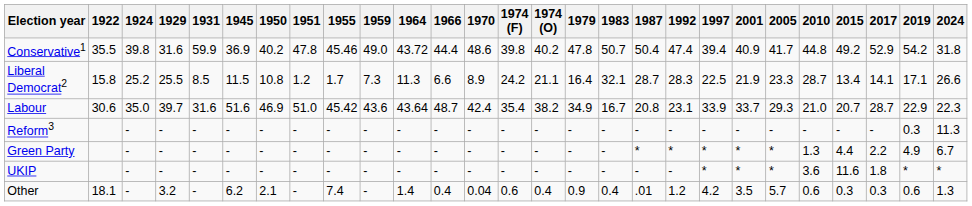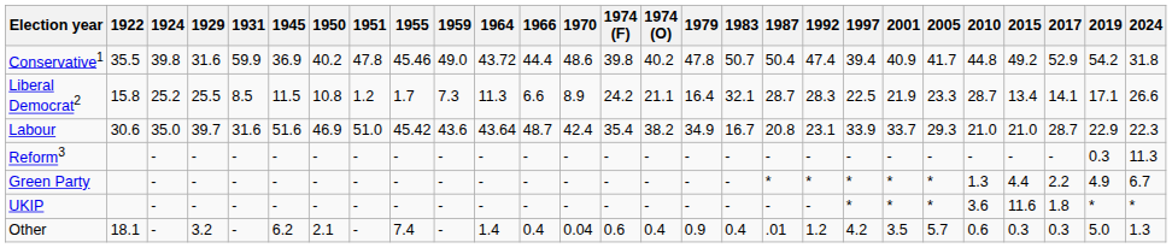 <table class="wikitable">
 <tr>
 <th>Election year</th>
 <th>1922</th>
 <th>1924</th>
 <th>1929</th>
 <th>1931</th>
 <th>1945</th>
 <th>1950</th>
 <th>1951</th>
 <th>1955</th>
 <th>1959</th>
 <th>1964</th>
 <th>1966</th>
 <th>1970</th>
 <th>1974 (F)</th>
 <th>1974 (O)</th>
 <th>1979</th>
 <th>1983</th>
 <th>1987</th>
 <th>1992</th>
 <th>1997</th>
 <th>2001</th>
 <th>2005</th>
 <th>2010</th>
 <th>2015</th>
 <th>2017</th>
 <th>2019</th>
 <th>2024</th>
 </tr>
 <tr>
 <td><a href='#'>Conservative</a><sup>1</sup></td>
 <td>35.5</td>
 <td>39.8</td>
 <td>31.6</td>
 <td>59.9</td>
 <td>36.9</td>
 <td>40.2</td>
 <td>47.8</td>
 <td>45.46</td>
 <td>49.0</td>
 <td>43.72</td>
 <td>44.4</td>
 <td>48.6</td>
 <td>39.8</td>
 <td>40.2</td>
 <td>47.8</td>
 <td>50.7</td>
 <td>50.4</td>
 <td>47.4</td>
 <td>39.4</td>
 <td>40.9</td>
 <td>41.7</td>
 <td>44.8</td>
 <td>49.2</td>
 <td>52.9</td>
 <td>54.2</td>
 <td>31.8</td>
 </tr>
 <tr>
 <td><a href='#'>Liberal Democrat</a><sup>2</sup></td>
 <td>15.8</td>
 <td>25.2</td>
 <td>25.5</td>
 <td>8.5</td>
 <td>11.5</td>
 <td>10.8</td>
 <td>1.2</td>
 <td>1.7</td>
 <td>7.3</td>
 <td>11.3</td>
 <td>6.6</td>
 <td>8.9</td>
 <td>24.2</td>
 <td>21.1</td>
 <td>16.4</td>
 <td>32.1</td>
 <td>28.7</td>
 <td>28.3</td>
 <td>22.5</td>
 <td>21.9</td>
 <td>23.3</td>
 <td>28.7</td>
 <td>13.4</td>
 <td>14.1</td>
 <td>17.1</td>
 <td>26.6</td>
 </tr>
 <tr>
 <td><a href='#'>Labour</a></td>
 <td>30.6</td>
 <td>35.0</td>
 <td>39.7</td>
 <td>31.6</td>
 <td>51.6</td>
 <td>46.9</td>
 <td>51.0</td>
 <td>45.42</td>
 <td>43.6</td>
 <td>43.64</td>
 <td>48.7</td>
 <td>42.4</td>
 <td>35.4</td>
 <td>38.2</td>
 <td>34.9</td>
 <td>16.7</td>
 <td>20.8</td>
 <td>23.1</td>
 <td>33.9</td>
 <td>33.7</td>
 <td>29.3</td>
 <td>21.0</td>
-<td>20.7</td>
+<td>21.0</td>
 <td>28.7</td>
 <td>22.9</td>
 <td>22.3</td>
 </tr>
 <tr>
 <td><a href='#'>Reform</a><sup>3</sup></td>
 <td></td>
 <td>-</td>
 <td>-</td>
 <td>-</td>
 <td>-</td>
 <td>-</td>
 <td>-</td>
 <td>-</td>
 <td>-</td>
 <td>-</td>
 <td>-</td>
 <td>-</td>
 <td>-</td>
 <td>-</td>
 <td>-</td>
 <td>-</td>
 <td>-</td>
 <td>-</td>
 <td>-</td>
 <td>-</td>
 <td>-</td>
 <td>-</td>
 <td>-</td>
 <td>-</td>
 <td>0.3</td>
 <td>11.3</td>
 </tr>
 <tr>
 <td><a href='#'>Green Party</a></td>
 <td></td>
 <td>-</td>
 <td>-</td>
 <td>-</td>
 <td>-</td>
 <td>-</td>
 <td>-</td>
 <td>-</td>
 <td>-</td>
 <td>-</td>
 <td>-</td>
 <td>-</td>
 <td>-</td>
 <td>-</td>
 <td>-</td>
 <td>-</td>
 <td>*</td>
 <td>*</td>
 <td>*</td>
 <td>*</td>
 <td>*</td>
 <td>1.3</td>
 <td>4.4</td>
 <td>2.2</td>
 <td>4.9</td>
 <td>6.7</td>
 </tr>
 <tr>
 <td><a href='#'>UKIP</a></td>
 <td></td>
 <td>-</td>
 <td>-</td>
 <td>-</td>
 <td>-</td>
 <td>-</td>
 <td>-</td>
 <td>-</td>
 <td>-</td>
 <td>-</td>
 <td>-</td>
 <td>-</td>
 <td>-</td>
 <td>-</td>
 <td>-</td>
 <td>-</td>
 <td>-</td>
 <td>-</td>
 <td>*</td>
 <td>*</td>
 <td>*</td>
 <td>3.6</td>
 <td>11.6</td>
 <td>1.8</td>
 <td>*</td>
 <td>*</td>
 </tr>
 <tr>
 <td>Other</td>
 <td>18.1</td>
 <td>-</td>
 <td>3.2</td>
 <td>-</td>
 <td>6.2</td>
 <td>2.1</td>
 <td>-</td>
 <td>7.4</td>
 <td>-</td>
 <td>1.4</td>
 <td>0.4</td>
 <td>0.04</td>
 <td>0.6</td>
 <td>0.4</td>
 <td>0.9</td>
 <td>0.4</td>
 <td>.01</td>
 <td>1.2</td>
 <td>4.2</td>
 <td>3.5</td>
 <td>5.7</td>
 <td>0.6</td>
 <td>0.3</td>
 <td>0.3</td>
-<td>0.6</td>
+<td>5.0</td>
 <td>1.3</td>
 </tr>
 </table>
